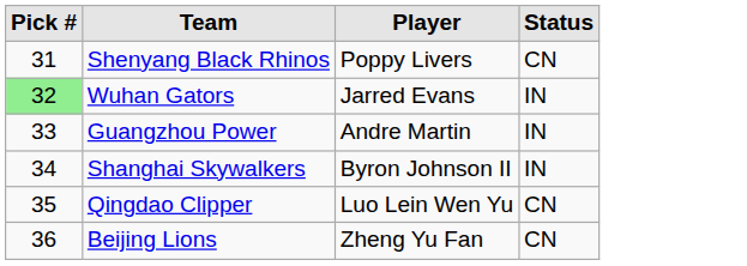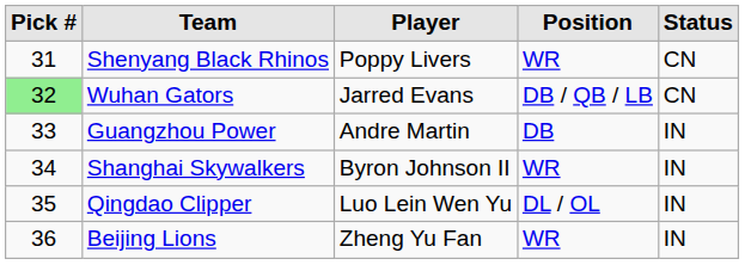 <table class="wikitable">
 <tr>
 <th style="background:#E5E5E5;">Pick #</th>
 <th style="background:#E5E5E5;">Team</th>
 <th style="background:#E5E5E5;">Player</th>
+<th style="background:#E5E5E5;">Position</th>
 <th style="background:#E5E5E5;">Status</th>
 </tr>
 <tr>
 <td align=center>31</td>
 <td><a href='#'>Shenyang Black Rhinos</a></td>
 <td>Poppy Livers</td>
+<td><a href='#'>WR</a></td>
 <td>CN</td>
 </tr>
 <tr>
 <td align=center style="background: lightgreen;">32</td>
 <td><a href='#'>Wuhan Gators</a></td>
 <td>Jarred Evans</td>
-<td>IN</td>
+<td><a href='#'>DB</a> / <a href='#'>QB</a> / <a href='#'>LB</a></td>
+<td>CN</td>
 </tr>
 <tr>
 <td align=center>33</td>
 <td><a href='#'>Guangzhou Power</a></td>
 <td>Andre Martin</td>
+<td><a href='#'>DB</a></td>
 <td>IN</td>
 </tr>
 <tr>
 <td align=center>34</td>
 <td><a href='#'>Shanghai Skywalkers</a></td>
 <td>Byron Johnson II</td>
+<td><a href='#'>WR</a></td>
 <td>IN</td>
 </tr>
 <tr>
 <td align=center>35</td>
 <td><a href='#'>Qingdao Clipper</a></td>
 <td>Luo Lein Wen Yu</td>
-<td>CN</td>
+<td><a href='#'>DL</a> / <a href='#'>OL</a></td>
+<td>IN</td>
 </tr>
 <tr>
 <td align=center>36</td>
 <td><a href='#'>Beijing Lions</a></td>
 <td>Zheng Yu Fan</td>
-<td>CN</td>
+<td><a href='#'>WR</a></td>
+<td>IN</td>
 </tr>
 </table>
